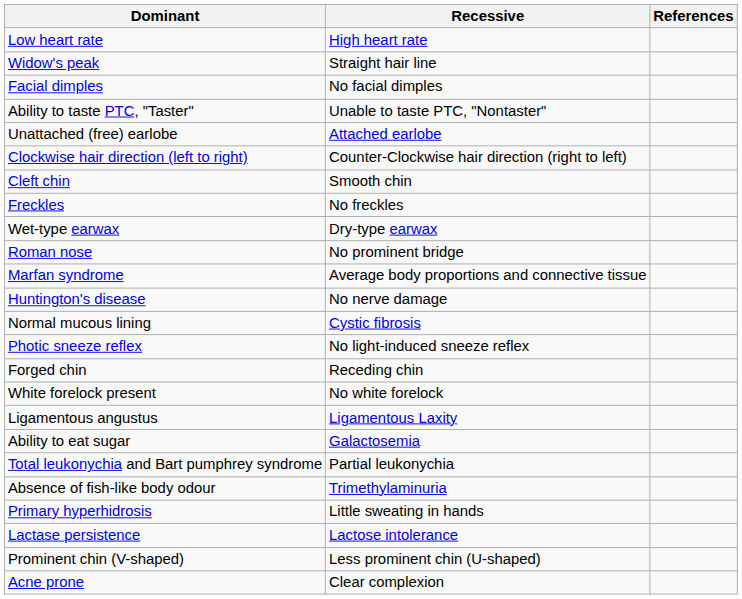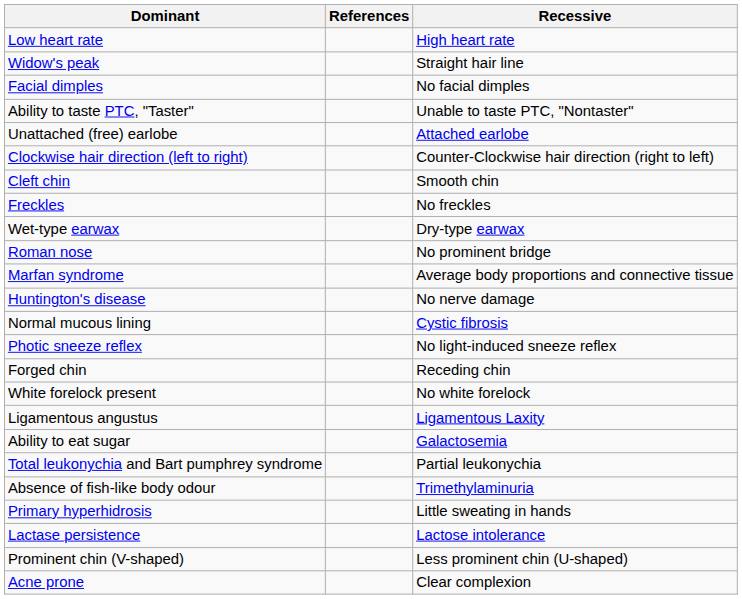 <table class="wikitable">
 <tr>
 <th>Dominant</th>
+<th>References</th>
 <th>Recessive</th>
-<th>References</th>
 </tr>
 <tr>
 <td><a href='#'>Low heart rate</a></td>
+<td></td>
 <td><a href='#'>High heart rate</a></td>
-<td></td>
 </tr>
 <tr>
 <td><a href='#'>Widow's peak</a></td>
+<td></td>
 <td>Straight hair line</td>
-<td></td>
 </tr>
 <tr>
 <td><a href='#'>Facial dimples</a></td>
+<td></td>
 <td>No facial dimples</td>
-<td></td>
 </tr>
 <tr>
 <td>Ability to taste <a href='#'>PTC</a>, "Taster"</td>
+<td></td>
 <td>Unable to taste PTC, "Nontaster"</td>
-<td></td>
 </tr>
 <tr>
 <td>Unattached (free) earlobe</td>
+<td></td>
 <td><a href='#'>Attached earlobe</a></td>
-<td></td>
 </tr>
 <tr>
 <td><a href='#'>Clockwise hair direction (left to right)</a></td>
+<td></td>
 <td>Counter-Clockwise hair direction (right to left)</td>
-<td></td>
 </tr>
 <tr>
 <td><a href='#'>Cleft chin</a></td>
+<td></td>
 <td>Smooth chin</td>
-<td></td>
 </tr>
 <tr>
 <td><a href='#'>Freckles</a></td>
+<td></td>
 <td>No freckles</td>
-<td></td>
 </tr>
 <tr>
 <td>Wet-type <a href='#'>earwax</a></td>
+<td></td>
 <td>Dry-type <a href='#'>earwax</a></td>
-<td></td>
 </tr>
 <tr>
 <td><a href='#'>Roman nose</a></td>
+<td></td>
 <td>No prominent bridge</td>
-<td></td>
 </tr>
 <tr>
 <td><a href='#'>Marfan syndrome</a></td>
+<td></td>
 <td>Average body proportions and connective tissue</td>
-<td></td>
 </tr>
 <tr>
 <td><a href='#'>Huntington's disease</a></td>
+<td></td>
 <td>No nerve damage</td>
-<td></td>
 </tr>
 <tr>
 <td>Normal mucous lining</td>
+<td></td>
 <td><a href='#'>Cystic fibrosis</a></td>
-<td></td>
 </tr>
 <tr>
 <td><a href='#'>Photic sneeze reflex</a></td>
+<td></td>
 <td>No light-induced sneeze reflex</td>
-<td></td>
 </tr>
 <tr>
 <td>Forged chin</td>
+<td></td>
 <td>Receding chin</td>
-<td></td>
 </tr>
 <tr>
 <td>White forelock present</td>
+<td></td>
 <td>No white forelock</td>
-<td></td>
 </tr>
 <tr>
 <td>Ligamentous angustus</td>
+<td></td>
 <td><a href='#'>Ligamentous Laxity</a></td>
-<td></td>
 </tr>
 <tr>
 <td>Ability to eat sugar</td>
+<td></td>
 <td><a href='#'>Galactosemia</a></td>
-<td></td>
 </tr>
 <tr>
 <td><a href='#'>Total leukonychia</a> and Bart pumphrey syndrome</td>
+<td></td>
 <td>Partial leukonychia</td>
-<td></td>
 </tr>
 <tr>
 <td>Absence of fish-like body odour</td>
+<td></td>
 <td><a href='#'>Trimethylaminuria</a></td>
-<td></td>
 </tr>
 <tr>
 <td><a href='#'>Primary hyperhidrosis</a></td>
+<td></td>
 <td>Little sweating in hands</td>
-<td></td>
 </tr>
 <tr>
 <td><a href='#'>Lactase persistence</a></td>
+<td></td>
 <td><a href='#'>Lactose intolerance</a></td>
-<td></td>
 </tr>
 <tr>
 <td>Prominent chin (V-shaped)</td>
+<td></td>
 <td>Less prominent chin (U-shaped)</td>
-<td></td>
 </tr>
 <tr>
 <td><a href='#'>Acne prone</a></td>
+<td></td>
 <td>Clear complexion</td>
-<td></td>
 </tr>
 </table>
